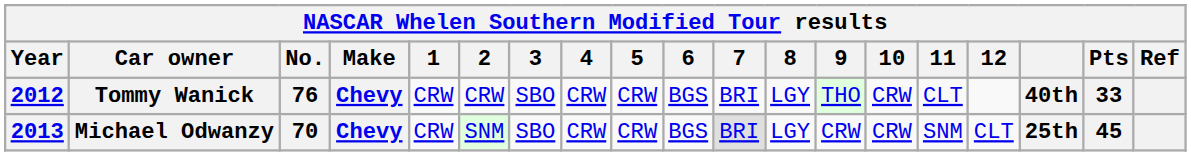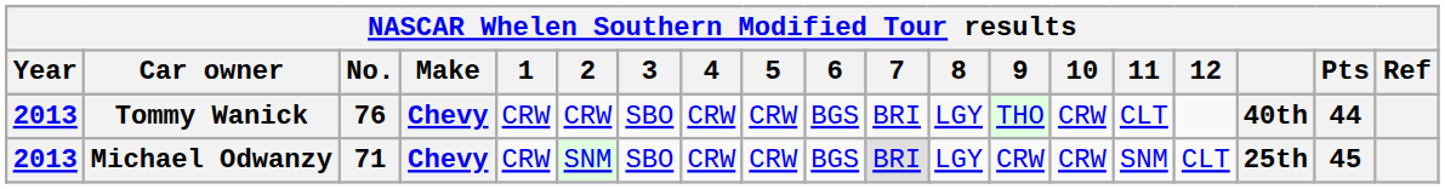 <table class="wikitable" style="text-align:center; font-size:75%">
 <tr>
 <th colspan=21><a href='#'>NASCAR Whelen Southern Modified Tour</a> results</th>
 </tr>
 <tr>
 <th>Year</th>
 <th>Car owner</th>
 <th>No.</th>
 <th>Make</th>
 <th>1</th>
 <th>2</th>
 <th>3</th>
 <th>4</th>
 <th>5</th>
 <th>6</th>
 <th>7</th>
 <th>8</th>
 <th>9</th>
 <th>10</th>
 <th>11</th>
 <th>12</th>
 <th></th>
 <th>Pts</th>
 <th>Ref</th>
 </tr>
 <tr>
-<th><a href='#'>2012</a></th>
+<th><a href='#'>2013</a></th>
 <th>Tommy Wanick</th>
 <th>76</th>
 <th><a href='#'>Chevy</a></th>
 <td><a href='#'>CRW</a></td>
 <td><a href='#'>CRW</a></td>
 <td><a href='#'>SBO</a></td>
 <td><a href='#'>CRW</a></td>
 <td><a href='#'>CRW</a></td>
 <td><a href='#'>BGS</a></td>
 <td><a href='#'>BRI</a></td>
 <td><a href='#'>LGY</a></td>
 <td style="background:#DFFFDF;"><a href='#'>THO</a><br></td>
 <td><a href='#'>CRW</a></td>
 <td><a href='#'>CLT</a></td>
 <td></td>
 <th>40th</th>
-<th>33</th>
+<th>44</th>
 <th></th>
 </tr>
 <tr>
 <th><a href='#'>2013</a></th>
 <th>Michael Odwanzy</th>
-<th>70</th>
+<th>71</th>
 <th><a href='#'>Chevy</a></th>
 <td><a href='#'>CRW</a></td>
 <td style="background:#DFFFDF;"><a href='#'>SNM</a><br></td>
 <td><a href='#'>SBO</a></td>
 <td><a href='#'>CRW</a></td>
 <td><a href='#'>CRW</a></td>
 <td><a href='#'>BGS</a></td>
 <td style="background:#DFDFDF;"><a href='#'>BRI</a><br></td>
 <td><a href='#'>LGY</a></td>
 <td><a href='#'>CRW</a></td>
 <td><a href='#'>CRW</a></td>
 <td><a href='#'>SNM</a></td>
 <td><a href='#'>CLT</a></td>
 <th>25th</th>
 <th>45</th>
 <th></th>
 </tr>
 </table>
